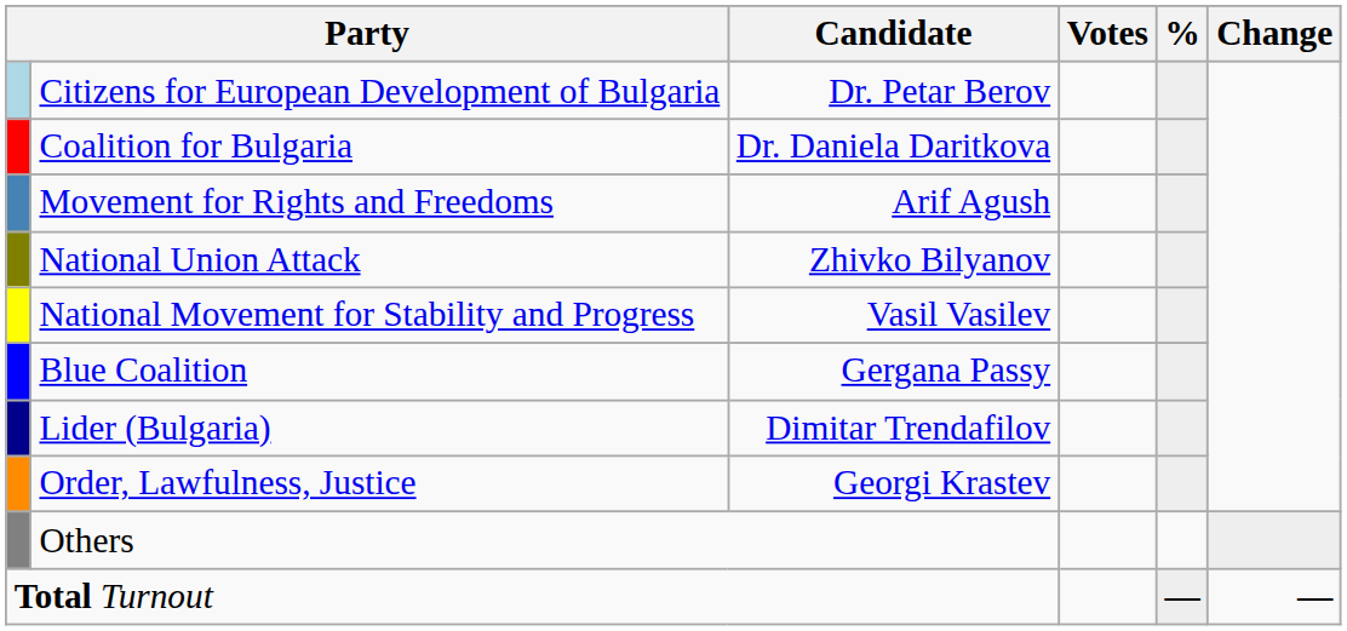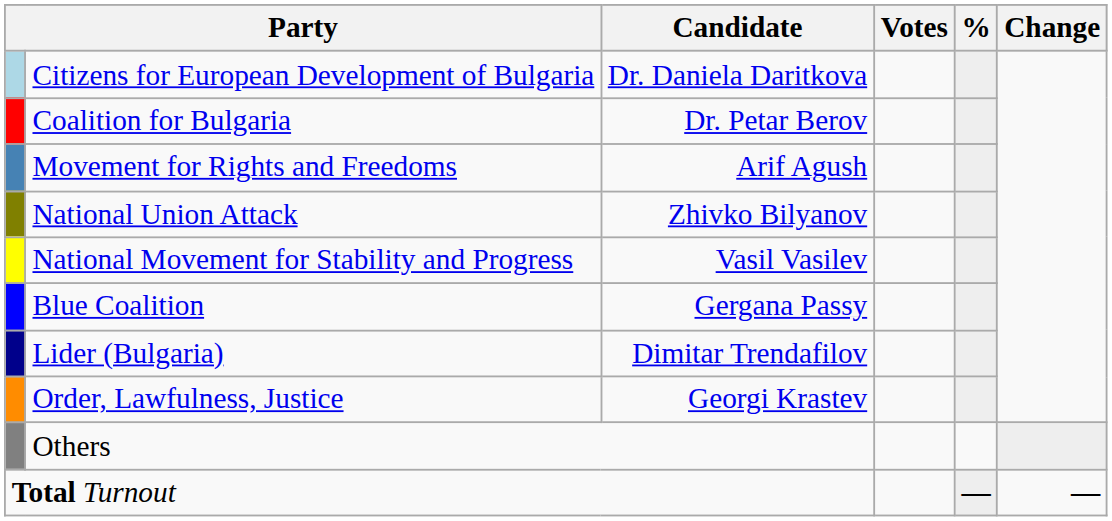 <table class="wikitable" border="1">
 <tr style="background-color:#C9C9C9">
 <th align=left colspan=2 valign=top>Party</th>
 <th align-right>Candidate</th>
 <th align-right>Votes</th>
 <th align=right>%</th>
 <th align=right>Change</th>
 </tr>
 <tr>
 <td bgcolor="lightblue"> </td>
 <td align=left><a href='#'>Citizens for European Development of Bulgaria</a></td>
-<td align=right><a href='#'>Dr. Petar Berov</a></td>
+<td align=right><a href='#'>Dr. Daniela Daritkova</a></td>
 <td align=right></td>
 <td align=right style="background-color:#EEEEEE"></td>
 </tr>
 <tr>
 <td bgcolor="red"> </td>
 <td align=left><a href='#'>Coalition for Bulgaria</a></td>
-<td align=right><a href='#'>Dr. Daniela Daritkova</a></td>
+<td align=right><a href='#'>Dr. Petar Berov</a></td>
 <td align=right></td>
 <td align=right style="background-color:#EEEEEE"></td>
 </tr>
 <tr>
 <td bgcolor="#4682B4"> </td>
 <td align=left><a href='#'>Movement for Rights and Freedoms</a></td>
 <td align=right><a href='#'>Arif Agush</a></td>
 <td align=right></td>
 <td align=right style="background-color:#EEEEEE"></td>
 </tr>
 <tr>
 <td bgcolor="#808000"> </td>
 <td align=left><a href='#'>National Union Attack</a></td>
 <td align=right><a href='#'>Zhivko Bilyanov</a></td>
 <td align=right></td>
 <td align=right style="background-color:#EEEEEE"></td>
 </tr>
 <tr>
 <td bgcolor="yellow"> </td>
 <td align=left><a href='#'>National Movement for Stability and Progress</a></td>
 <td align=right><a href='#'>Vasil Vasilev</a></td>
 <td align=right></td>
 <td align=right style="background-color:#EEEEEE"></td>
 </tr>
 <tr>
 <td bgcolor="blue"> </td>
 <td align=left><a href='#'>Blue Coalition</a></td>
 <td align=right><a href='#'>Gergana Passy</a></td>
 <td align=right></td>
 <td align=right style="background-color:#EEEEEE"></td>
 </tr>
 <tr>
 <td bgcolor="darkblue"> </td>
 <td align=left><a href='#'>Lider (Bulgaria)</a></td>
 <td align=right><a href='#'>Dimitar Trendafilov</a></td>
 <td align=right></td>
 <td align=right style="background-color:#EEEEEE"></td>
 </tr>
 <tr>
 <td bgcolor="darkorange"> </td>
 <td align=left><a href='#'>Order, Lawfulness, Justice</a></td>
 <td align=right><a href='#'>Georgi Krastev</a></td>
 <td align=right></td>
 <td align=right style="background-color:#EEEEEE"></td>
 </tr>
 <tr>
 <td bgcolor="grey"> </td>
 <td align=left colspan=2>Others</td>
 <td align=right></td>
 <td align=right></td>
 <td align=right style="background-color:#EEEEEE"></td>
 </tr>
 <tr>
 <td align=left colspan=3><strong>Total</strong>      <em> Turnout</em></td>
 <td align=right></td>
 <td align=right style="background-color:#EEEEEE"><strong>—</strong></td>
 <td align=right><strong>—</strong></td>
 </tr>
 </table>
